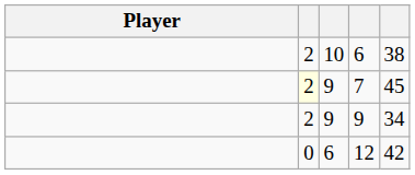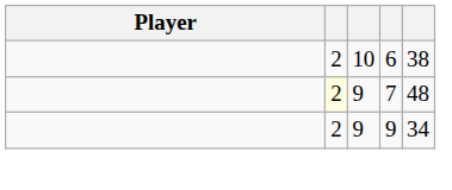 <table class="wikitable">
 <tr>
 <th>Player</th>
 <th></th>
 <th></th>
 <th></th>
 <th></th>
 </tr>
 <tr>
 <td width="220"><strong></strong></td>
 <td>2</td>
 <td>10</td>
 <td>6</td>
 <td>38</td>
 </tr>
 <tr>
 <td><strong></strong></td>
 <td style="background: lightyellow;">2</td>
 <td>9</td>
 <td>7</td>
-<td>45</td>
+<td>48</td>
 </tr>
 <tr>
 <td></td>
 <td>2</td>
 <td>9</td>
 <td>9</td>
 <td>34</td>
 </tr>
-<tr>
-<td></td>
-<td>0</td>
-<td>6</td>
-<td>12</td>
-<td>42</td>
-</tr>
 </table>
